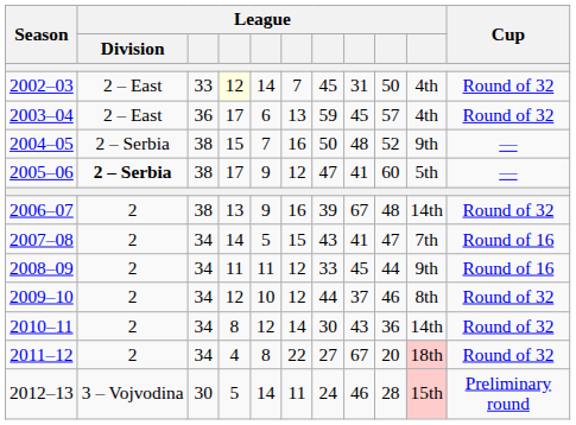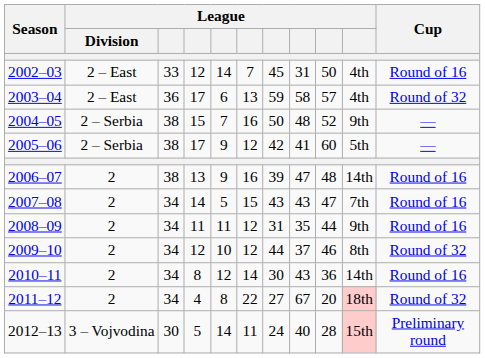 <table class="wikitable sortable" style="text-align:center">
 <tr>
 <th rowspan="2">Season</th>
 <th colspan="9">League</th>
 <th rowspan="2" width="100">Cup</th>
 </tr>
 <tr>
 <th>Division</th>
 <th width="20"></th>
 <th width="20"></th>
 <th width="20"></th>
 <th width="20"></th>
 <th width="20"></th>
 <th width="20"></th>
 <th width="20"></th>
 <th width="20"></th>
 </tr>
 <tr>
 <th colspan="11"></th>
 </tr>
 <tr>
 <td><a href='#'>2002–03</a></td>
 <td>2 – East</td>
 <td>33</td>
-<td style="background: lightyellow;">12</td>
+<td>12</td>
 <td>14</td>
 <td>7</td>
 <td>45</td>
 <td>31</td>
 <td>50</td>
 <td>4th</td>
-<td><a href='#'>Round of 32</a></td>
+<td><a href='#'>Round of 16</a></td>
 </tr>
 <tr>
 <td><a href='#'>2003–04</a></td>
 <td>2 – East</td>
 <td>36</td>
 <td>17</td>
 <td>6</td>
 <td>13</td>
 <td>59</td>
-<td>45</td>
+<td>58</td>
 <td>57</td>
 <td>4th</td>
 <td><a href='#'>Round of 32</a></td>
 </tr>
 <tr>
 <td><a href='#'>2004–05</a></td>
 <td>2 – Serbia</td>
 <td>38</td>
 <td>15</td>
 <td>7</td>
 <td>16</td>
 <td>50</td>
 <td>48</td>
 <td>52</td>
 <td>9th</td>
 <td><a href='#'>—</a></td>
 </tr>
 <tr>
 <td><a href='#'>2005–06</a></td>
-<td><strong>2 – Serbia</strong></td>
+<td>2 – Serbia</td>
 <td>38</td>
 <td>17</td>
 <td>9</td>
 <td>12</td>
-<td>47</td>
+<td>42</td>
 <td>41</td>
 <td>60</td>
 <td>5th</td>
 <td><a href='#'>—</a></td>
 </tr>
 <tr>
 <th colspan="11"></th>
 </tr>
 <tr>
 <td><a href='#'>2006–07</a></td>
 <td>2</td>
 <td>38</td>
 <td>13</td>
 <td>9</td>
 <td>16</td>
 <td>39</td>
-<td>67</td>
+<td>47</td>
 <td>48</td>
 <td>14th</td>
-<td><a href='#'>Round of 32</a></td>
+<td><a href='#'>Round of 16</a></td>
 </tr>
 <tr>
 <td><a href='#'>2007–08</a></td>
 <td>2</td>
 <td>34</td>
 <td>14</td>
 <td>5</td>
 <td>15</td>
 <td>43</td>
-<td>41</td>
+<td>43</td>
 <td>47</td>
 <td>7th</td>
 <td><a href='#'>Round of 16</a></td>
 </tr>
 <tr>
 <td><a href='#'>2008–09</a></td>
 <td>2</td>
 <td>34</td>
 <td>11</td>
 <td>11</td>
 <td>12</td>
-<td>33</td>
-<td>45</td>
+<td>31</td>
+<td>35</td>
 <td>44</td>
 <td>9th</td>
 <td><a href='#'>Round of 16</a></td>
 </tr>
 <tr>
 <td><a href='#'>2009–10</a></td>
 <td>2</td>
 <td>34</td>
 <td>12</td>
 <td>10</td>
 <td>12</td>
 <td>44</td>
 <td>37</td>
 <td>46</td>
 <td>8th</td>
 <td><a href='#'>Round of 32</a></td>
 </tr>
 <tr>
 <td><a href='#'>2010–11</a></td>
 <td>2</td>
 <td>34</td>
 <td>8</td>
 <td>12</td>
 <td>14</td>
 <td>30</td>
 <td>43</td>
 <td>36</td>
 <td>14th</td>
-<td><a href='#'>Round of 32</a></td>
+<td><a href='#'>Round of 16</a></td>
 </tr>
 <tr>
 <td><a href='#'>2011–12</a></td>
 <td>2</td>
 <td>34</td>
 <td>4</td>
 <td>8</td>
 <td>22</td>
 <td>27</td>
 <td>67</td>
 <td>20</td>
 <td style="background-color:#FCC">18th</td>
 <td><a href='#'>Round of 32</a></td>
 </tr>
 <tr>
 <td>2012–13</td>
 <td>3 – Vojvodina</td>
 <td>30</td>
 <td>5</td>
 <td>14</td>
 <td>11</td>
 <td>24</td>
-<td>46</td>
+<td>40</td>
 <td>28</td>
 <td style="background-color:#FCC">15th</td>
 <td><a href='#'>Preliminary round</a></td>
 </tr>
 </table>
